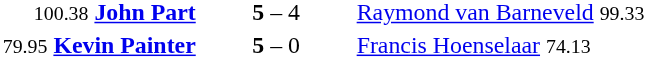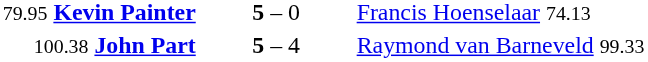 <table style="text-align:center">
 <tr>
 <th width=223></th>
 <th width=100></th>
 <th width=223></th>
 </tr>
 <tr>
+<td align=right><small>79.95</small> <strong><a href='#'>Kevin Painter</a></strong> </td>
+<td><strong>5</strong> – 0</td>
+<td align=left> <a href='#'>Francis Hoenselaar</a> <small>74.13</small></td>
+</tr>
+<tr>
 <td align=right><small>100.38</small> <strong><a href='#'>John Part</a></strong> </td>
 <td><strong>5</strong> – 4</td>
 <td align=left> <a href='#'>Raymond van Barneveld</a> <small>99.33</small></td>
 </tr>
-<tr>
-<td align=right><small>79.95</small> <strong><a href='#'>Kevin Painter</a></strong> </td>
-<td><strong>5</strong> – 0</td>
-<td align=left> <a href='#'>Francis Hoenselaar</a> <small>74.13</small></td>
-</tr>
 </table>
